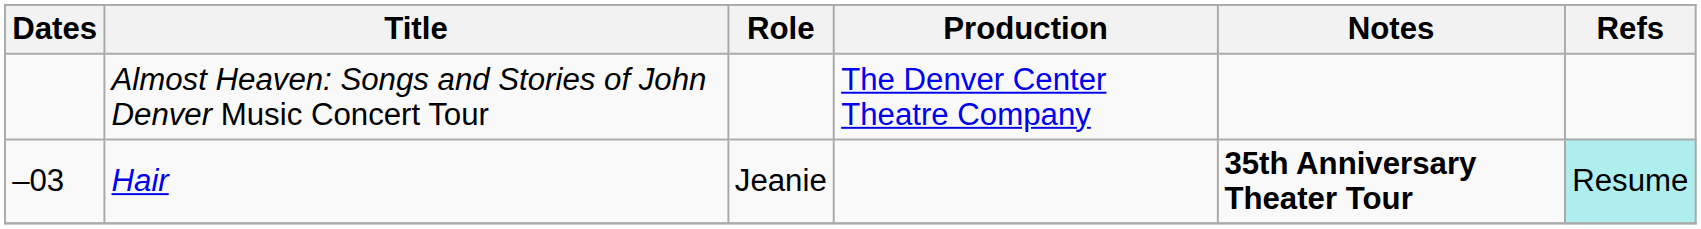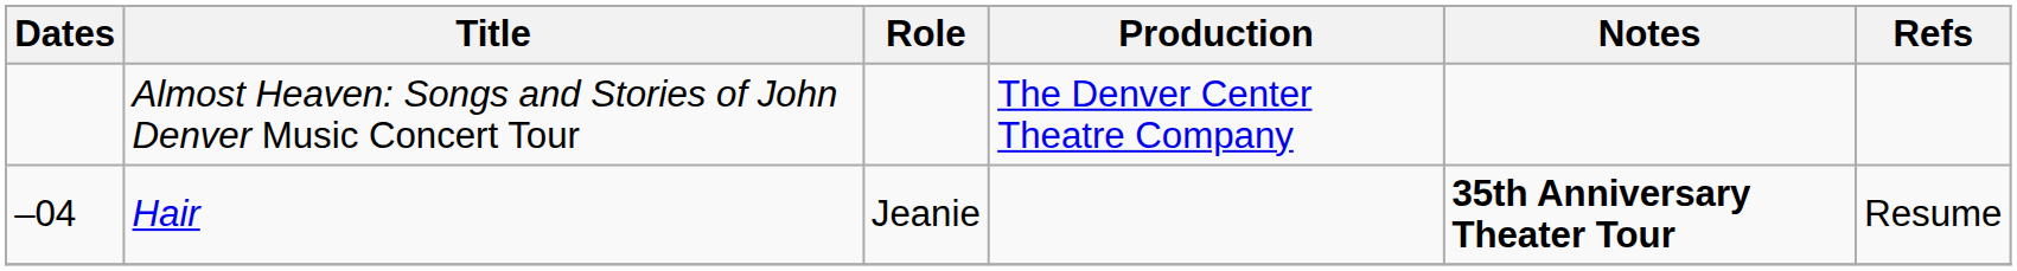 <table class="wikitable sortable">
 <tr>
 <th>Dates</th>
 <th>Title</th>
 <th>Role</th>
 <th>Production</th>
 <th>Notes</th>
 <th>Refs</th>
 </tr>
 <tr>
 <td></td>
 <td><em>Almost Heaven: Songs and Stories of John Denver</em> Music Concert Tour</td>
 <td></td>
 <td><a href='#'>The Denver Center Theatre Company</a></td>
 <td></td>
 <td></td>
 </tr>
 <tr>
-<td>–03</td>
+<td>–04</td>
 <td><em><a href='#'>Hair</a></em></td>
 <td>Jeanie</td>
 <td></td>
 <td><strong>35th Anniversary Theater Tour</strong></td>
-<td style="background: paleturquoise;">Resume</td>
+<td>Resume</td>
 </tr>
 <tr>
 </tr>
 </table>
